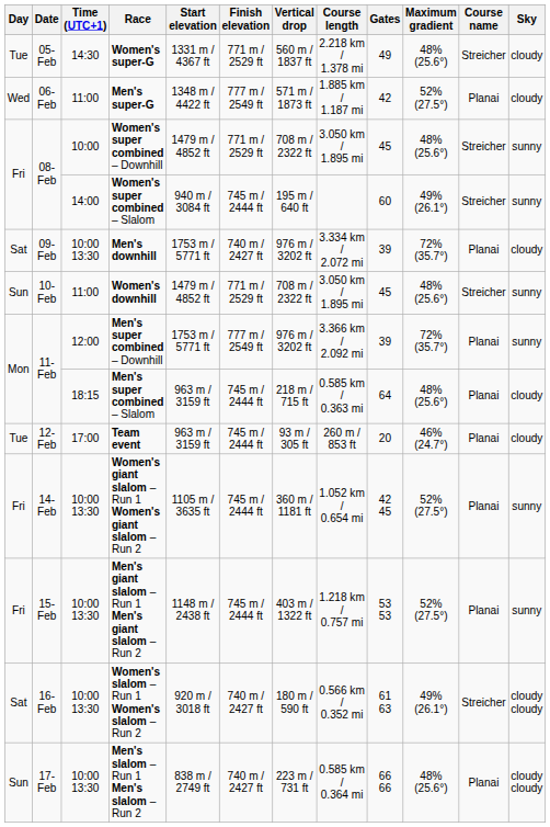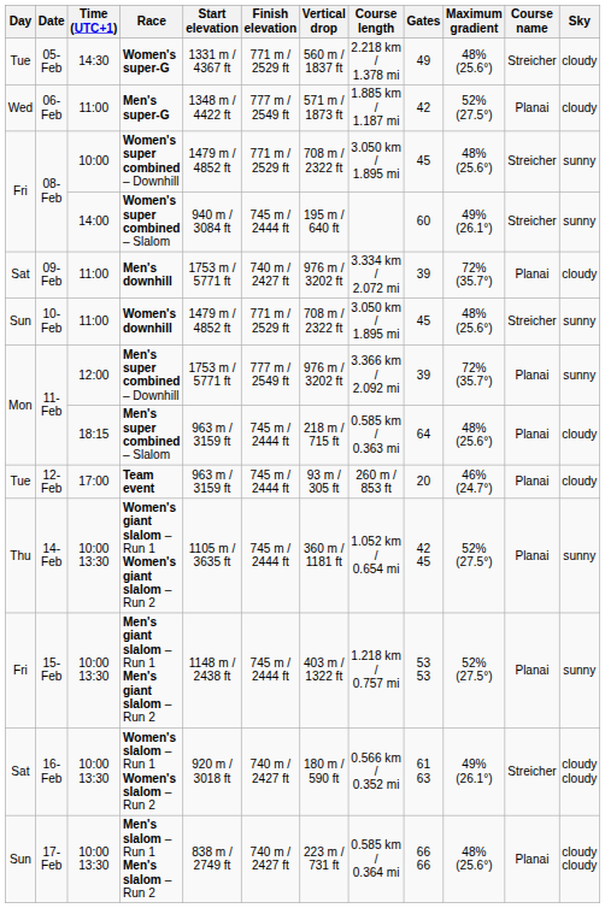 <table class=wikitable style="text-align:center">
 <tr bgcolor=lightgrey>
 <th>Day</th>
 <th>Date</th>
 <th>Time<br>(<a href='#'>UTC+1</a>)</th>
 <th>Race</th>
 <th>Start<br>elevation</th>
 <th>Finish<br>elevation</th>
 <th>Vertical<br>drop</th>
 <th>Course<br>length</th>
 <th>Gates</th>
 <th>Maximum<br>gradient</th>
 <th>Course<br>name</th>
 <th>Sky</th>
 </tr>
 <tr>
 <td>Tue</td>
 <td>05-Feb</td>
 <td>14:30</td>
 <td align=left><strong>Women's super-G</strong></td>
 <td>1331 m / 4367 ft</td>
 <td>771 m / 2529 ft</td>
 <td>560 m / 1837 ft</td>
 <td>2.218 km / 1.378 mi</td>
 <td>49</td>
 <td>48% (25.6°)</td>
 <td>Streicher</td>
 <td align=center>cloudy</td>
 </tr>
 <tr>
 <td>Wed</td>
 <td>06-Feb</td>
 <td>11:00</td>
 <td align=left><strong>Men's super-G</strong></td>
 <td>1348 m / 4422 ft</td>
 <td>777 m / 2549 ft</td>
 <td>571 m / 1873 ft</td>
 <td>1.885 km / 1.187 mi</td>
 <td align=center>42</td>
 <td>52% (27.5°)</td>
 <td>Planai</td>
 <td align=center>cloudy</td>
 </tr>
 <tr>
 <td rowspan=2>Fri</td>
 <td rowspan=2>08-Feb</td>
 <td>10:00</td>
 <td align=left><strong>Women's super combined</strong> – Downhill</td>
 <td>1479 m / 4852 ft</td>
 <td>771 m / 2529 ft</td>
 <td>708 m / 2322 ft</td>
 <td>3.050 km / 1.895 mi</td>
 <td>45</td>
 <td>48% (25.6°)</td>
 <td>Streicher</td>
 <td>sunny</td>
 </tr>
 <tr>
 <td>14:00</td>
 <td align=left><strong>Women's super combined</strong> – Slalom</td>
 <td>940 m / 3084 ft</td>
 <td>745 m / 2444 ft</td>
 <td>195 m / 640 ft</td>
 <td></td>
 <td>60</td>
 <td>49% (26.1°)</td>
 <td>Streicher</td>
 <td>sunny</td>
 </tr>
 <tr>
 <td>Sat</td>
 <td>09-Feb</td>
-<td>10:00<br>13:30</td>
+<td>11:00</td>
 <td align=left><strong>Men's downhill</strong></td>
 <td>1753 m / 5771 ft</td>
 <td>740 m / 2427 ft</td>
 <td>976 m / 3202 ft</td>
 <td>3.334 km / 2.072 mi</td>
 <td>39</td>
 <td>72% (35.7°)</td>
 <td>Planai</td>
 <td>cloudy</td>
 </tr>
 <tr>
 <td>Sun</td>
 <td>10-Feb</td>
 <td>11:00</td>
 <td align=left><strong>Women's downhill</strong></td>
 <td>1479 m / 4852 ft</td>
 <td>771 m / 2529 ft</td>
 <td>708 m / 2322 ft</td>
 <td>3.050 km / 1.895 mi</td>
 <td>45</td>
 <td>48% (25.6°)</td>
 <td>Streicher</td>
 <td>sunny</td>
 </tr>
 <tr>
 <td rowspan=2>Mon</td>
 <td rowspan=2>11-Feb</td>
 <td>12:00</td>
 <td align=left><strong>Men's super combined</strong> – Downhill</td>
 <td>1753 m / 5771 ft</td>
 <td>777 m / 2549 ft</td>
 <td>976 m / 3202 ft</td>
 <td>3.366 km / 2.092 mi</td>
 <td>39</td>
 <td>72% (35.7°)</td>
 <td>Planai</td>
 <td>sunny</td>
 </tr>
 <tr>
 <td>18:15</td>
 <td align=left><strong>Men's super combined</strong> – Slalom</td>
 <td>963 m / 3159 ft</td>
 <td>745 m / 2444 ft</td>
 <td>218 m / 715 ft</td>
 <td>0.585 km / 0.363 mi</td>
 <td>64</td>
 <td>48% (25.6°)</td>
 <td>Planai</td>
 <td>cloudy</td>
 </tr>
 <tr>
 <td>Tue</td>
 <td>12-Feb</td>
 <td>17:00</td>
 <td align=left><strong>Team event</strong></td>
 <td>963 m / 3159 ft</td>
 <td>745 m / 2444 ft</td>
 <td>93 m / 305 ft</td>
 <td>260 m / 853 ft</td>
 <td>20</td>
 <td>46% (24.7°)</td>
 <td>Planai</td>
 <td>cloudy</td>
 </tr>
 <tr>
-<td>Fri</td>
+<td>Thu</td>
 <td>14-Feb</td>
 <td>10:00<br>13:30</td>
 <td align=left><strong>Women's giant slalom</strong> – Run 1<br><strong>Women's giant slalom</strong> – Run 2</td>
 <td>1105 m / 3635 ft</td>
 <td>745 m / 2444 ft</td>
 <td>360 m / 1181 ft</td>
 <td>1.052 km / 0.654 mi </td>
 <td>42<br>45</td>
 <td>52% (27.5°)</td>
 <td>Planai</td>
 <td>sunny</td>
 </tr>
 <tr>
 <td>Fri</td>
 <td>15-Feb</td>
 <td>10:00<br>13:30</td>
 <td align=left><strong>Men's giant slalom</strong> – Run 1<br><strong>Men's giant slalom</strong> – Run 2</td>
 <td>1148 m / 2438 ft</td>
 <td>745 m / 2444 ft</td>
 <td>403 m / 1322 ft</td>
 <td>1.218 km / 0.757 mi</td>
 <td>53<br>53</td>
 <td>52% (27.5°)</td>
 <td>Planai</td>
 <td>sunny</td>
 </tr>
 <tr>
 <td>Sat</td>
 <td>16-Feb</td>
 <td>10:00<br>13:30</td>
 <td align=left><strong>Women's slalom</strong> – Run 1<br><strong>Women's slalom</strong> – Run 2</td>
 <td>920 m / 3018 ft</td>
 <td>740 m / 2427 ft</td>
 <td>180 m / 590 ft</td>
 <td>0.566 km / 0.352 mi</td>
 <td>61<br>63</td>
 <td>49% (26.1°)</td>
 <td>Streicher</td>
 <td>cloudy<br>cloudy</td>
 </tr>
 <tr>
 <td>Sun</td>
 <td>17-Feb</td>
 <td>10:00<br>13:30</td>
 <td align=left><strong>Men's slalom</strong> – Run 1<br><strong>Men's slalom</strong> – Run 2</td>
 <td>838 m / 2749 ft</td>
 <td>740 m / 2427 ft</td>
 <td>223 m / 731 ft</td>
 <td>0.585 km / 0.364 mi</td>
 <td>66<br>66</td>
 <td>48% (25.6°)</td>
 <td>Planai</td>
 <td>cloudy<br>cloudy</td>
 </tr>
 </table>
